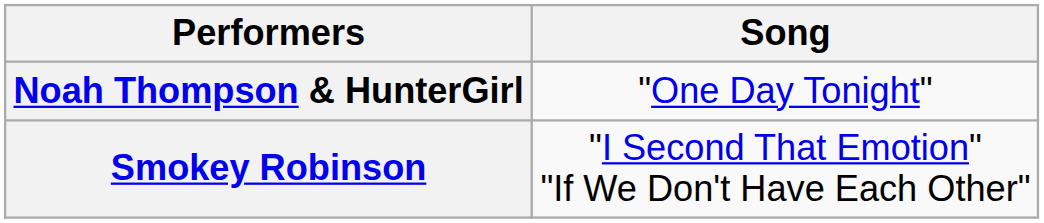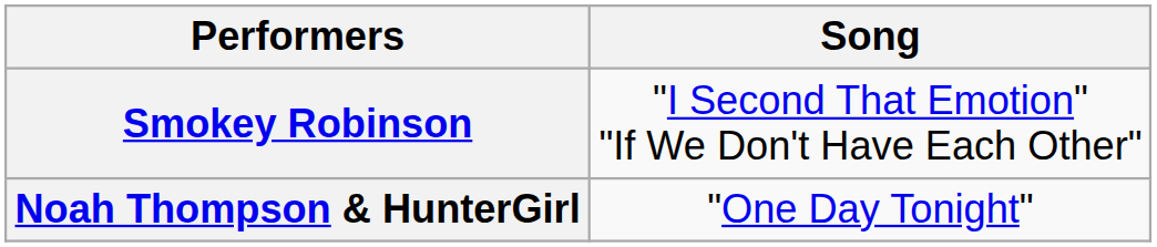 <table class="wikitable unsortable" style="text-align:center;">
 <tr>
 <th scope="col">Performers</th>
 <th scope="col">Song</th>
 </tr>
 <tr>
+<th scope="row"><a href='#'>Smokey Robinson</a></th>
+<td>"<a href='#'>I Second That Emotion</a>"<br>"If We Don't Have Each Other"</td>
+</tr>
+<tr>
 <th scope="row"><a href='#'>Noah Thompson</a> & HunterGirl</th>
 <td>"<a href='#'>One Day Tonight</a>"</td>
 </tr>
-<tr>
-<th scope="row"><a href='#'>Smokey Robinson</a></th>
-<td>"<a href='#'>I Second That Emotion</a>"<br>"If We Don't Have Each Other"</td>
-</tr>
 </table>
